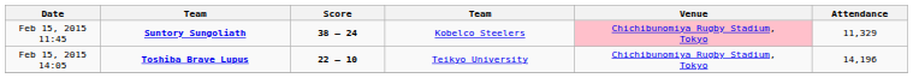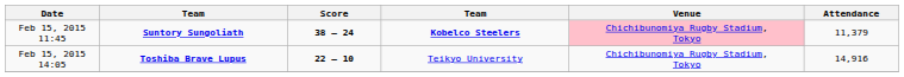 <table class="wikitable" style="text-align: center;">
 <tr>
 <th width=10%>Date</th>
 <th width=20%>Team</th>
 <th width=10%>Score</th>
 <th width=20%>Team</th>
 <th width=25%>Venue</th>
 <th width=10%>Attendance</th>
 </tr>
 <tr>
 <td>Feb 15, 2015 11:45<br></td>
 <td><strong><a href='#'>Suntory Sungoliath</a></strong></td>
 <td><strong>38 – 24</strong><br></td>
-<td><a href='#'>Kobelco Steelers</a></td>
+<td><strong><a href='#'>Kobelco Steelers</a></strong></td>
 <td style="background: pink;"><a href='#'>Chichibunomiya Rugby Stadium</a>,<br><a href='#'>Tokyo</a></td>
-<td>11,329</td>
+<td>11,379</td>
 </tr>
 <tr>
 <td>Feb 15, 2015 14:05<br></td>
 <td><strong><a href='#'>Toshiba Brave Lupus</a></strong></td>
 <td><strong>22 – 10</strong><br></td>
 <td><a href='#'>Teikyo University</a></td>
 <td><a href='#'>Chichibunomiya Rugby Stadium</a>,<br><a href='#'>Tokyo</a></td>
-<td>14,196</td>
+<td>14,916</td>
 </tr>
 <tr>
 </tr>
 </table>
